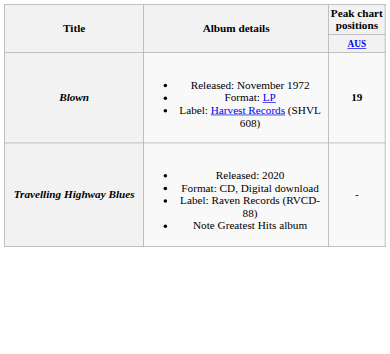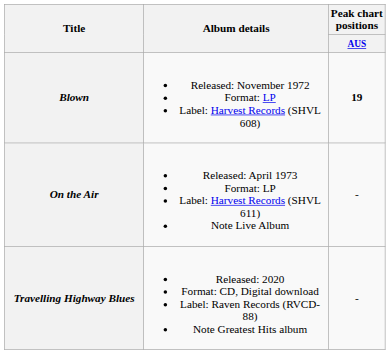 <table class="wikitable plainrowheaders" style="text-align:center;" border="1">
 <tr>
 <th scope="col" rowspan="2" style="width:12em;">Title</th>
 <th scope="col" rowspan="2" style="width:16em;">Album details</th>
 <th scope="col" colspan="1">Peak chart<br>positions</th>
 </tr>
 <tr>
 <th scope="col" style="text-align:center;"><small><a href='#'>AUS</a><br></small></th>
 </tr>
 <tr>
 <th scope="row"><em>Blown</em></th>
 <td><br><ul><li>Released: November 1972</li><li>Format: <a href='#'>LP</a></li><li>Label: <a href='#'>Harvest Records</a> (SHVL 608)</li></ul></td>
 <td align="center"><strong>19</strong></td>
 </tr>
 <tr>
+<th scope="row"><em>On the Air</em></th>
+<td><br><ul><li>Released: April 1973</li><li>Format: LP</li><li>Label: <a href='#'>Harvest Records</a> (SHVL 611)</li><li>Note Live Album</li></ul></td>
+<td align="center">-</td>
+</tr>
+<tr>
 <th scope="row"><em>Travelling Highway Blues</em></th>
 <td><br><ul><li>Released: 2020</li><li>Format: CD, Digital download</li><li>Label: Raven Records (RVCD-88)</li><li>Note Greatest Hits album</li></ul></td>
 <td align="center">-</td>
 </tr>
 </table>
